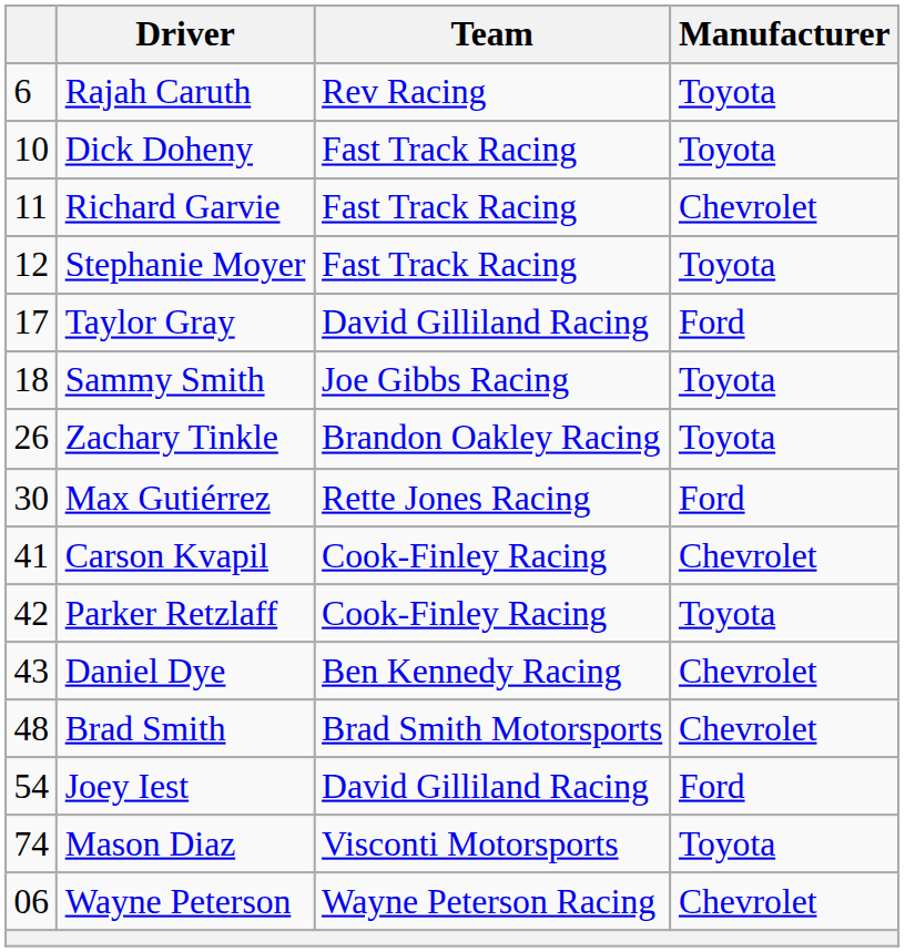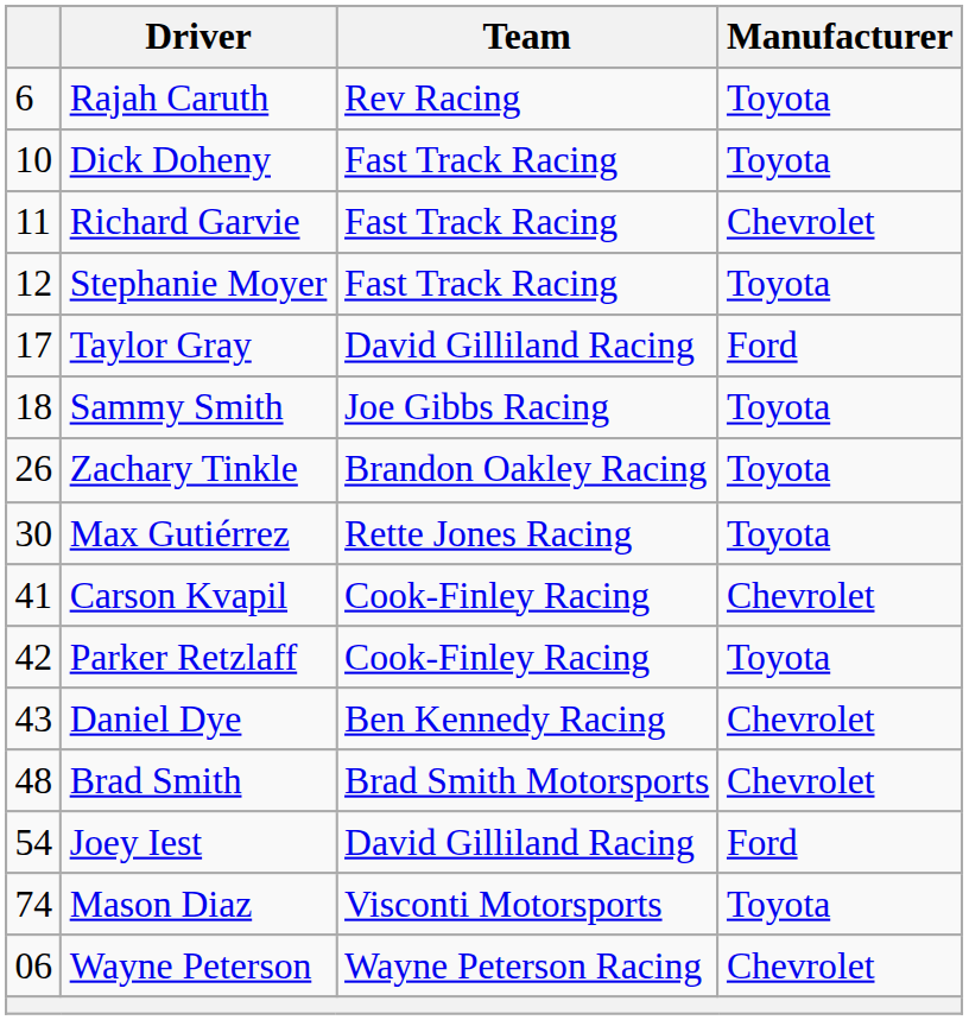 <table class="wikitable" style="font-size:95%">
 <tr>
 <th></th>
 <th>Driver</th>
 <th>Team</th>
 <th>Manufacturer</th>
 </tr>
 <tr>
 <td>6</td>
 <td><a href='#'>Rajah Caruth</a></td>
 <td><a href='#'>Rev Racing</a></td>
 <td><a href='#'>Toyota</a></td>
 </tr>
 <tr>
 <td>10</td>
 <td><a href='#'>Dick Doheny</a></td>
 <td><a href='#'>Fast Track Racing</a></td>
 <td><a href='#'>Toyota</a></td>
 </tr>
 <tr>
 <td>11</td>
 <td><a href='#'>Richard Garvie</a></td>
 <td><a href='#'>Fast Track Racing</a></td>
 <td><a href='#'>Chevrolet</a></td>
 </tr>
 <tr>
 <td>12</td>
 <td><a href='#'>Stephanie Moyer</a></td>
 <td><a href='#'>Fast Track Racing</a></td>
 <td><a href='#'>Toyota</a></td>
 </tr>
 <tr>
 <td>17</td>
 <td><a href='#'>Taylor Gray</a></td>
 <td><a href='#'>David Gilliland Racing</a></td>
 <td><a href='#'>Ford</a></td>
 </tr>
 <tr>
 <td>18</td>
 <td><a href='#'>Sammy Smith</a></td>
 <td><a href='#'>Joe Gibbs Racing</a></td>
 <td><a href='#'>Toyota</a></td>
 </tr>
 <tr>
 <td>26</td>
 <td><a href='#'>Zachary Tinkle</a></td>
 <td><a href='#'>Brandon Oakley Racing</a></td>
 <td><a href='#'>Toyota</a></td>
 </tr>
 <tr>
 <td>30</td>
 <td><a href='#'>Max Gutiérrez</a></td>
 <td><a href='#'>Rette Jones Racing</a></td>
-<td><a href='#'>Ford</a></td>
+<td><a href='#'>Toyota</a></td>
 </tr>
 <tr>
 <td>41</td>
 <td><a href='#'>Carson Kvapil</a></td>
 <td><a href='#'>Cook-Finley Racing</a></td>
 <td><a href='#'>Chevrolet</a></td>
 </tr>
 <tr>
 <td>42</td>
 <td><a href='#'>Parker Retzlaff</a></td>
 <td><a href='#'>Cook-Finley Racing</a></td>
 <td><a href='#'>Toyota</a></td>
 </tr>
 <tr>
 <td>43</td>
 <td><a href='#'>Daniel Dye</a></td>
 <td><a href='#'>Ben Kennedy Racing</a></td>
 <td><a href='#'>Chevrolet</a></td>
 </tr>
 <tr>
 <td>48</td>
 <td><a href='#'>Brad Smith</a></td>
 <td><a href='#'>Brad Smith Motorsports</a></td>
 <td><a href='#'>Chevrolet</a></td>
 </tr>
 <tr>
 <td>54</td>
 <td><a href='#'>Joey Iest</a></td>
 <td><a href='#'>David Gilliland Racing</a></td>
 <td><a href='#'>Ford</a></td>
 </tr>
 <tr>
 <td>74</td>
 <td><a href='#'>Mason Diaz</a></td>
 <td><a href='#'>Visconti Motorsports</a></td>
 <td><a href='#'>Toyota</a></td>
 </tr>
 <tr>
 <td>06</td>
 <td><a href='#'>Wayne Peterson</a></td>
 <td><a href='#'>Wayne Peterson Racing</a></td>
 <td><a href='#'>Chevrolet</a></td>
 </tr>
 <tr>
 <th colspan="7"></th>
 </tr>
 </table>
